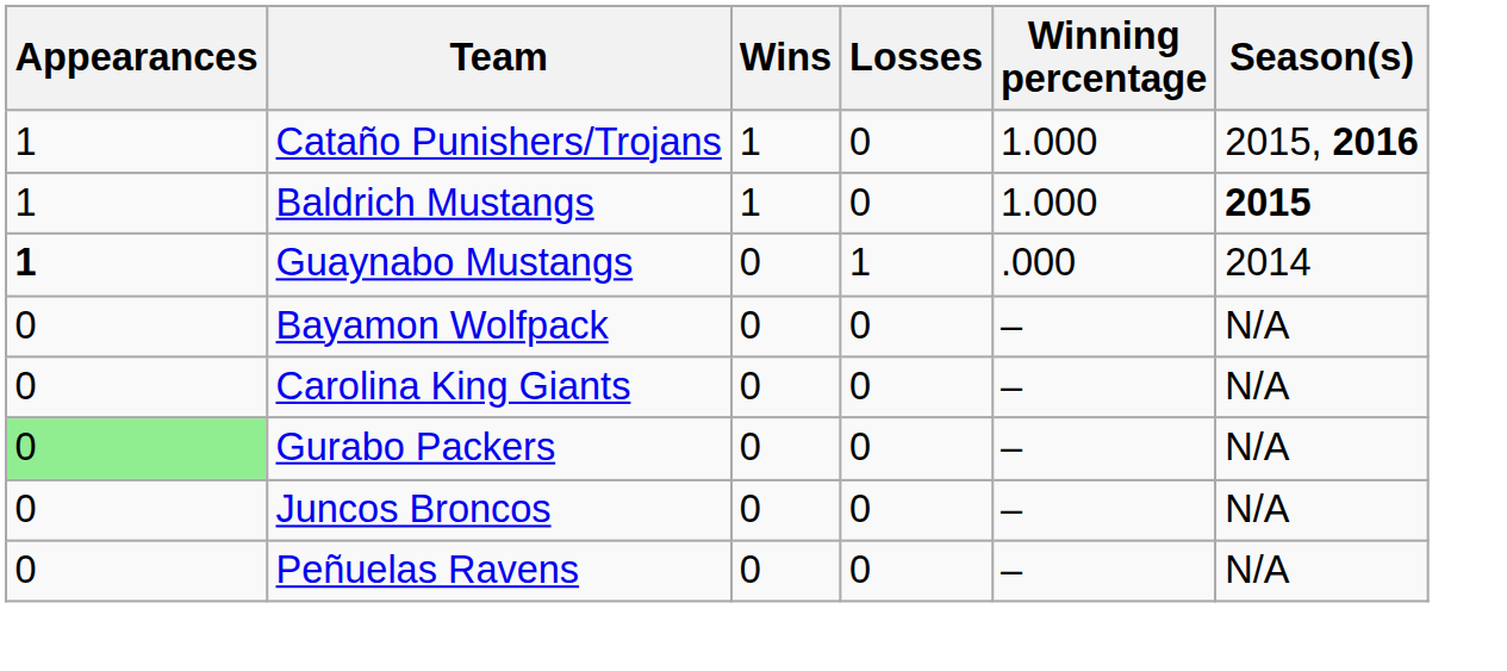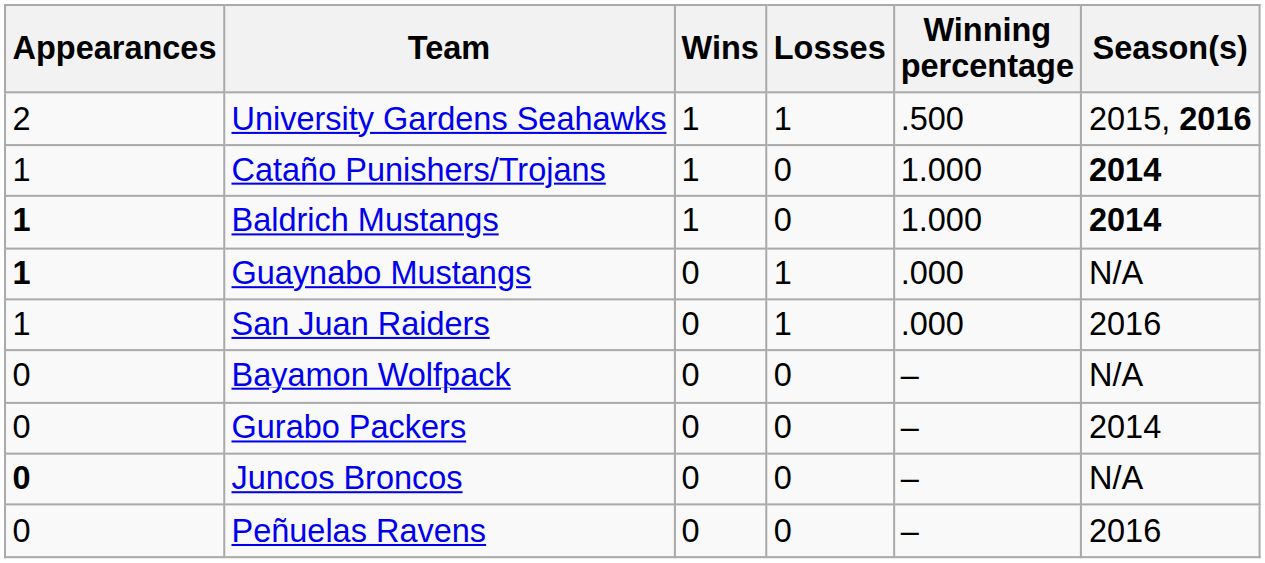 <table class="wikitable sortable">
 <tr>
 <th>Appearances</th>
 <th>Team</th>
 <th>Wins</th>
 <th>Losses</th>
 <th>Winning<br>percentage</th>
 <th>Season(s)</th>
 </tr>
 <tr>
+<td>2</td>
+<td><a href='#'>University Gardens Seahawks</a></td>
+<td>1</td>
+<td>1</td>
+<td>.500</td>
+<td>2015, <strong>2016</strong></td>
+</tr>
+<tr>
 <td>1</td>
 <td><a href='#'>Cataño Punishers/Trojans</a></td>
 <td>1</td>
 <td>0</td>
 <td>1.000</td>
-<td>2015, <strong>2016</strong></td>
+<td><strong>2014</strong></td>
 </tr>
 <tr>
-<td>1</td>
+<td><strong>1</strong></td>
 <td><a href='#'>Baldrich Mustangs</a></td>
 <td>1</td>
 <td>0</td>
 <td>1.000</td>
-<td><strong>2015</strong></td>
+<td><strong>2014</strong></td>
 </tr>
 <tr>
 <td><strong>1</strong></td>
 <td><a href='#'>Guaynabo Mustangs</a></td>
 <td>0</td>
 <td>1</td>
 <td>.000</td>
-<td>2014</td>
+<td>N/A</td>
+</tr>
+<tr>
+<td>1</td>
+<td><a href='#'>San Juan Raiders</a></td>
+<td>0</td>
+<td>1</td>
+<td>.000</td>
+<td>2016</td>
 </tr>
 <tr>
 <td>0</td>
 <td><a href='#'>Bayamon Wolfpack</a></td>
 <td>0</td>
 <td>0</td>
 <td>–</td>
 <td>N/A</td>
 </tr>
 <tr>
 <td>0</td>
-<td><a href='#'>Carolina King Giants</a></td>
-<td>0</td>
-<td>0</td>
-<td>–</td>
-<td>N/A</td>
-</tr>
-<tr>
-<td style="background: lightgreen;">0</td>
 <td><a href='#'>Gurabo Packers</a></td>
 <td>0</td>
 <td>0</td>
 <td>–</td>
-<td>N/A</td>
+<td>2014</td>
 </tr>
 <tr>
-<td>0</td>
+<td><strong>0</strong></td>
 <td><a href='#'>Juncos Broncos</a></td>
 <td>0</td>
 <td>0</td>
 <td>–</td>
 <td>N/A</td>
 </tr>
 <tr>
 <td>0</td>
 <td><a href='#'>Peñuelas Ravens</a></td>
 <td>0</td>
 <td>0</td>
 <td>–</td>
-<td>N/A</td>
+<td>2016</td>
 </tr>
 </table>
